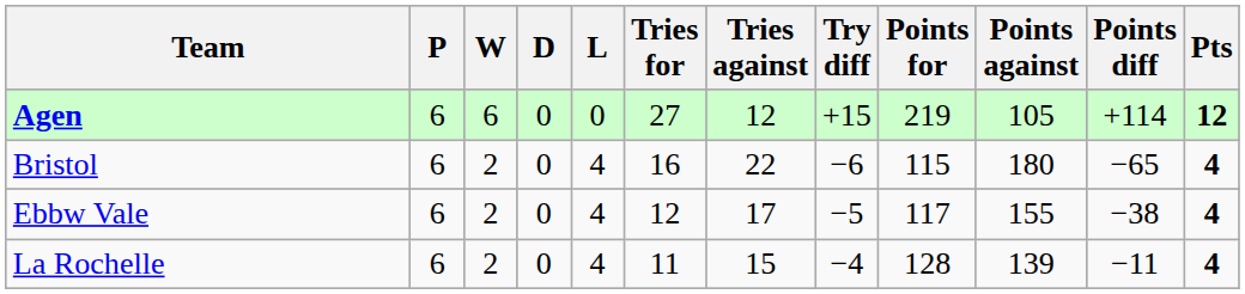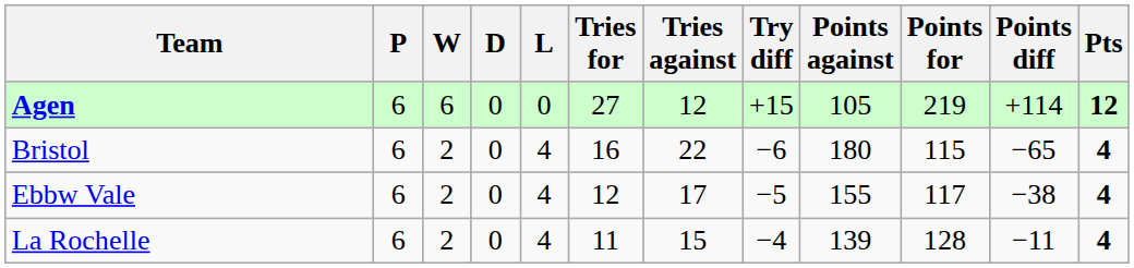 <table class="wikitable" style="text-align: center;">
 <tr>
 <th width="200">Team</th>
 <th width="20">P</th>
 <th width="20">W</th>
 <th width="20">D</th>
 <th width="20">L</th>
 <th width="20">Tries for</th>
 <th width="20">Tries against</th>
 <th width="20">Try diff</th>
+<th width="20">Points against</th>
 <th width="20">Points for</th>
-<th width="20">Points against</th>
 <th width="25">Points diff</th>
 <th width="20">Pts</th>
 </tr>
 <tr bgcolor="#ccffcc">
 <td align="left"> <strong><a href='#'>Agen</a></strong></td>
 <td>6</td>
 <td>6</td>
 <td>0</td>
 <td>0</td>
 <td>27</td>
 <td>12</td>
 <td>+15</td>
+<td>105</td>
 <td>219</td>
-<td>105</td>
 <td>+114</td>
 <td><strong>12</strong></td>
 </tr>
 <tr>
 <td align="left"> <a href='#'>Bristol</a></td>
 <td>6</td>
 <td>2</td>
 <td>0</td>
 <td>4</td>
 <td>16</td>
 <td>22</td>
 <td>−6</td>
+<td>180</td>
 <td>115</td>
-<td>180</td>
 <td>−65</td>
 <td><strong>4</strong></td>
 </tr>
 <tr>
 <td align="left"> <a href='#'>Ebbw Vale</a></td>
 <td>6</td>
 <td>2</td>
 <td>0</td>
 <td>4</td>
 <td>12</td>
 <td>17</td>
 <td>−5</td>
+<td>155</td>
 <td>117</td>
-<td>155</td>
 <td>−38</td>
 <td><strong>4</strong></td>
 </tr>
 <tr>
 <td align="left"> <a href='#'>La Rochelle</a></td>
 <td>6</td>
 <td>2</td>
 <td>0</td>
 <td>4</td>
 <td>11</td>
 <td>15</td>
 <td>−4</td>
+<td>139</td>
 <td>128</td>
-<td>139</td>
 <td>−11</td>
 <td><strong>4</strong></td>
 </tr>
 </table>
